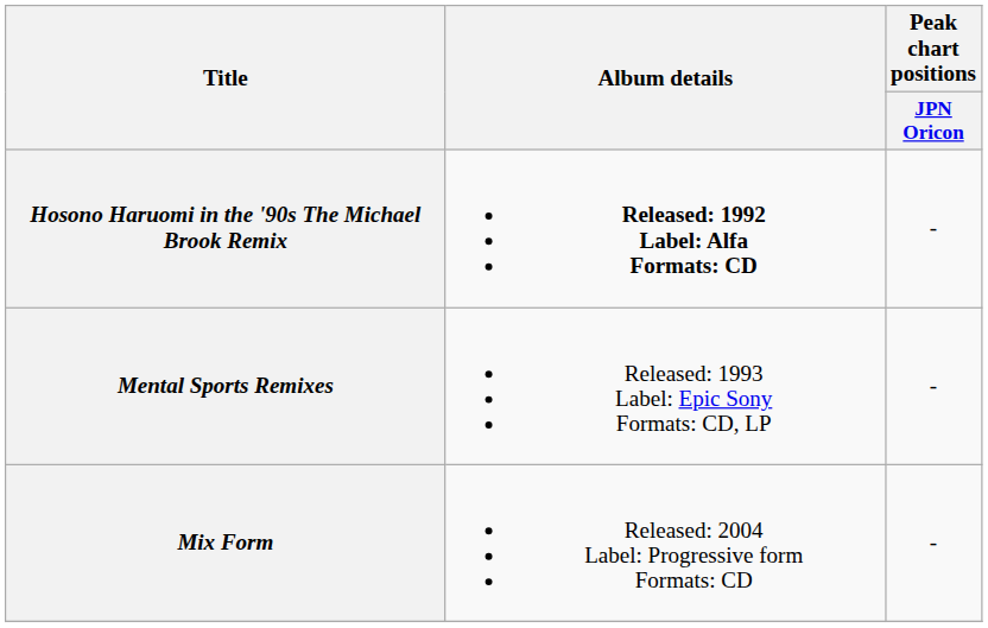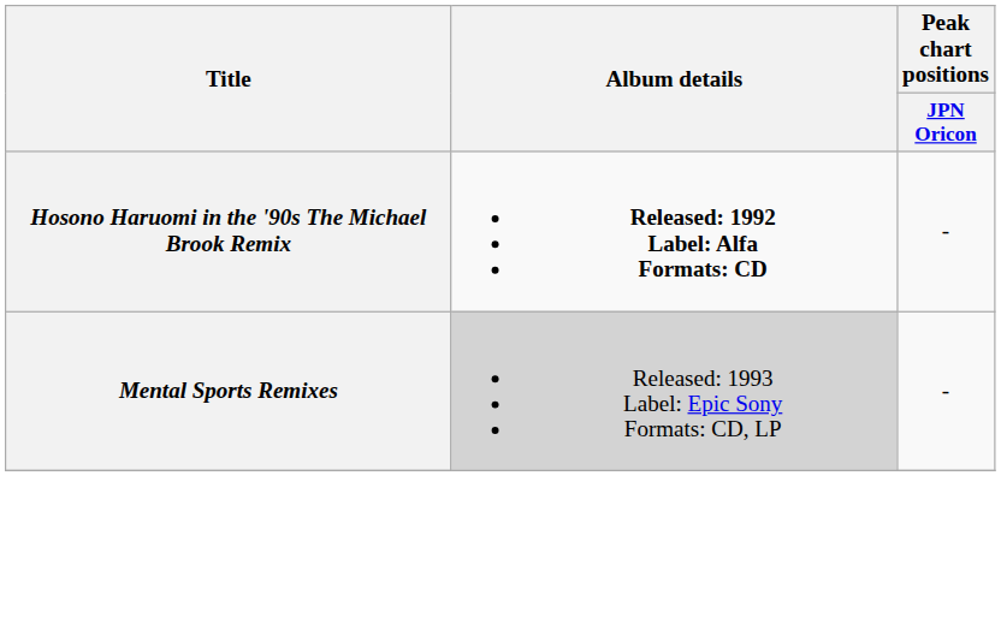 <table class="wikitable plainrowheaders" style="text-align:center;">
 <tr>
 <th scope="col" rowspan="2" style="width:19em;">Title</th>
 <th scope="col" rowspan="2" style="width:19em;">Album details</th>
 <th scope="col">Peak chart positions</th>
 </tr>
 <tr>
 <th scope="col" style="width:2.9em;font-size:90%;"><a href='#'>JPN<br>Oricon</a><br></th>
 </tr>
 <tr>
 <th scope="row"><em>Hosono Haruomi in the '90s The Michael Brook Remix</em></th>
 <td><strong><br><ul><li>Released: 1992</li><li>Label: Alfa</li><li>Formats: CD</li></ul></strong></td>
 <td>-</td>
 </tr>
 <tr>
 <th scope="row"><em>Mental Sports Remixes</em></th>
-<td><br><ul><li>Released: 1993</li><li>Label: <a href='#'>Epic Sony</a></li><li>Formats: CD, LP</li></ul></td>
-<td>-</td>
-</tr>
-<tr>
-<th scope="row"><em>Mix Form</em></th>
-<td><br><ul><li>Released: 2004</li><li>Label: Progressive form</li><li>Formats: CD</li></ul></td>
+<td style="background: lightgrey;"><br><ul><li>Released: 1993</li><li>Label: <a href='#'>Epic Sony</a></li><li>Formats: CD, LP</li></ul></td>
 <td>-</td>
 </tr>
 <tr>
 </tr>
 </table>
